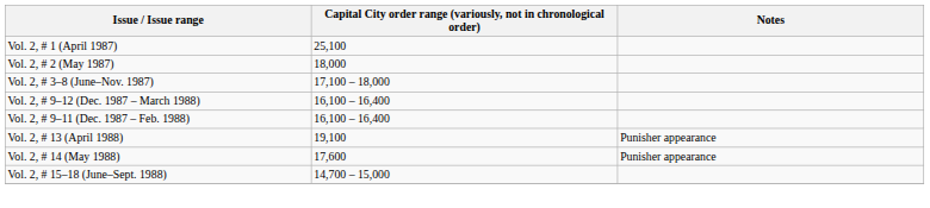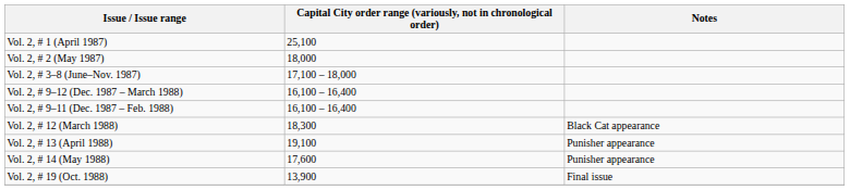 <table class="wikitable" width=100%>
 <tr>
 <th width=30%>Issue / Issue range</th>
 <th width=30%>Capital City order range (variously, not in chronological order)</th>
 <th width=30%>Notes</th>
 </tr>
 <tr>
 <td>Vol. 2, # 1 (April 1987)</td>
 <td>25,100</td>
 <td></td>
 </tr>
 <tr>
 <td>Vol. 2, # 2 (May 1987)</td>
 <td>18,000</td>
 <td></td>
 </tr>
 <tr>
 <td>Vol. 2, # 3–8 (June–Nov. 1987)</td>
 <td>17,100 – 18,000</td>
 <td></td>
 </tr>
 <tr>
 <td>Vol. 2, # 9–12 (Dec. 1987 – March 1988)</td>
 <td>16,100 – 16,400</td>
 <td></td>
 </tr>
 <tr>
 <td>Vol. 2, # 9–11 (Dec. 1987 – Feb. 1988)</td>
 <td>16,100 – 16,400</td>
 <td></td>
 </tr>
 <tr>
+<td>Vol. 2, # 12 (March 1988)</td>
+<td>18,300</td>
+<td>Black Cat appearance</td>
+</tr>
+<tr>
 <td>Vol. 2, # 13 (April 1988)</td>
 <td>19,100</td>
 <td>Punisher appearance</td>
 </tr>
 <tr>
 <td>Vol. 2, # 14 (May 1988)</td>
 <td>17,600</td>
 <td>Punisher appearance</td>
 </tr>
 <tr>
-<td>Vol. 2, # 15–18 (June–Sept. 1988)</td>
-<td>14,700 – 15,000</td>
-<td></td>
+<td>Vol. 2, # 19 (Oct. 1988)</td>
+<td>13,900</td>
+<td>Final issue</td>
 </tr>
 <tr>
 </tr>
 </table>
